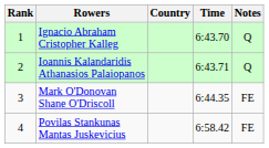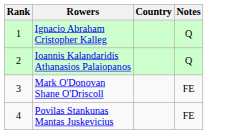 <table class="wikitable" style="text-align:center">
 <tr>
 <th>Rank</th>
 <th>Rowers</th>
 <th>Country</th>
-<th>Time</th>
 <th>Notes</th>
 </tr>
 <tr bgcolor=ccffcc>
 <td>1</td>
 <td align="left"><a href='#'>Ignacio Abraham</a><br><a href='#'>Cristopher Kalleg</a></td>
 <td align="left"></td>
-<td>6:43.70</td>
 <td>Q</td>
 </tr>
 <tr bgcolor=ccffcc>
 <td>2</td>
 <td align="left"><a href='#'>Ioannis Kalandaridis</a><br><a href='#'>Athanasios Palaiopanos</a></td>
 <td align="left"></td>
-<td>6:43.71</td>
 <td>Q</td>
 </tr>
 <tr>
 <td>3</td>
 <td align="left"><a href='#'>Mark O'Donovan</a><br><a href='#'>Shane O'Driscoll</a></td>
 <td align="left"></td>
-<td>6:44.35</td>
 <td>FE</td>
 </tr>
 <tr>
 <td>4</td>
 <td align="left"><a href='#'>Povilas Stankunas</a><br><a href='#'>Mantas Juskevicius</a></td>
 <td align="left"></td>
-<td>6:58.42</td>
 <td>FE</td>
 </tr>
 </table>
